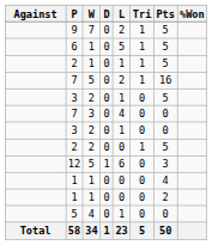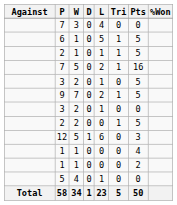 <table class="wikitable sortable"  style="text-align:center; font-size:100%;">
 <tr>
 <th style="width:30%;">Against</th>
 <th abbr="Played" style="width:15px;">P</th>
 <th abbr="Won" style="width:10px;">W</th>
 <th abbr="Drawn" style="width:10px;">D</th>
 <th abbr="Lost" style="width:10px;">L</th>
 <th abbr="Tries" style="width:15px;">Tri</th>
 <th abbr="Points" style="width:18px;">Pts</th>
 <th abbr="Won" style="width:18px;">%Won</th>
 </tr>
 <tr bgcolor="#d0ffd0" align="center">
 </tr>
 <tr>
 <td align="left"></td>
-<td>9</td>
 <td>7</td>
+<td>3</td>
 <td>0</td>
-<td>2</td>
-<td>1</td>
-<td>5</td>
+<td>4</td>
+<td>0</td>
+<td>0</td>
 <td></td>
 </tr>
 <tr>
 <td align="left"></td>
 <td>6</td>
 <td>1</td>
 <td>0</td>
 <td>5</td>
 <td>1</td>
 <td>5</td>
 <td></td>
 </tr>
 <tr>
 <td align="left"></td>
 <td>2</td>
 <td>1</td>
 <td>0</td>
 <td>1</td>
 <td>1</td>
 <td>5</td>
 <td></td>
 </tr>
 <tr>
 <td align="left"></td>
 <td>7</td>
 <td>5</td>
 <td>0</td>
 <td>2</td>
 <td>1</td>
 <td>16</td>
 <td></td>
 </tr>
 <tr>
 <td align="left"></td>
 <td>3</td>
 <td>2</td>
 <td>0</td>
 <td>1</td>
 <td>0</td>
 <td>5</td>
 <td></td>
 </tr>
 <tr>
 <td align="left"></td>
+<td>9</td>
 <td>7</td>
-<td>3</td>
 <td>0</td>
-<td>4</td>
-<td>0</td>
-<td>0</td>
+<td>2</td>
+<td>1</td>
+<td>5</td>
 <td></td>
 </tr>
 <tr>
 <td align="left"></td>
 <td>3</td>
 <td>2</td>
 <td>0</td>
 <td>1</td>
 <td>0</td>
 <td>0</td>
 <td></td>
 </tr>
 <tr>
 <td align="left"></td>
 <td>2</td>
 <td>2</td>
 <td>0</td>
 <td>0</td>
 <td>1</td>
 <td>5</td>
 <td></td>
 </tr>
 <tr>
 <td align="left"></td>
 <td>12</td>
 <td>5</td>
 <td>1</td>
 <td>6</td>
 <td>0</td>
 <td>3</td>
 <td></td>
 </tr>
 <tr>
 <td align="left"></td>
 <td>1</td>
 <td>1</td>
 <td>0</td>
 <td>0</td>
 <td>0</td>
 <td>4</td>
 <td></td>
 </tr>
 <tr>
 <td align="left"></td>
 <td>1</td>
 <td>1</td>
 <td>0</td>
 <td>0</td>
 <td>0</td>
 <td>2</td>
 <td></td>
 </tr>
 <tr>
 <td align="left"></td>
 <td>5</td>
 <td>4</td>
 <td>0</td>
 <td>1</td>
 <td>0</td>
 <td>0</td>
 <td></td>
 </tr>
 <tr>
 <th>Total</th>
 <th>58</th>
 <th>34</th>
 <th>1</th>
 <th>23</th>
 <th>5</th>
 <th>50</th>
 <th></th>
 </tr>
 </table>
